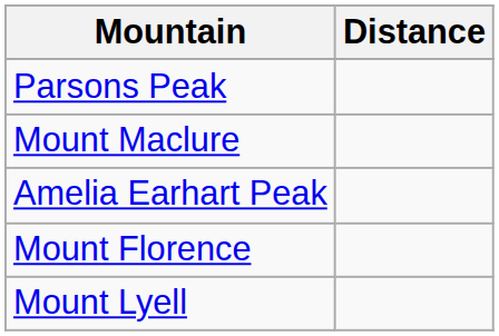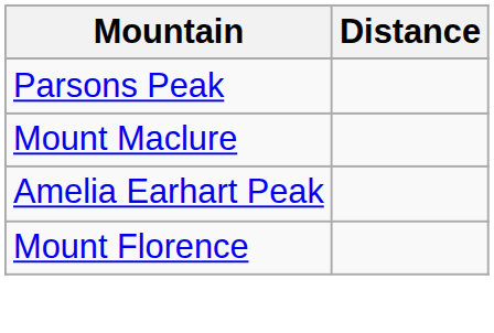 <table class="wikitable sortable">
 <tr>
 <th>Mountain</th>
 <th>Distance</th>
 </tr>
 <tr class="sorttop">
 </tr>
 <tr>
 <td><a href='#'>Parsons Peak</a></td>
 <td></td>
 </tr>
 <tr>
 <td><a href='#'>Mount Maclure</a></td>
 <td></td>
 </tr>
 <tr>
 <td><a href='#'>Amelia Earhart Peak</a></td>
 <td></td>
 </tr>
 <tr>
 <td><a href='#'>Mount Florence</a></td>
 <td></td>
 </tr>
-<tr>
-<td><a href='#'>Mount Lyell</a></td>
-<td></td>
-</tr>
 </table>
